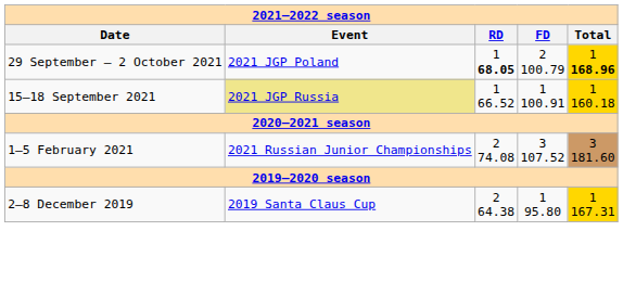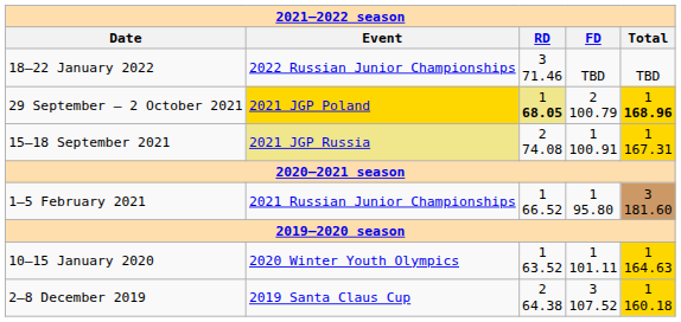 <table class="wikitable">
 <tr>
 <td colspan="5" style="background-color: #ffdead; " align="center"><a href='#'><strong>2021–2022 season</strong></a></td>
 </tr>
 <tr>
 <th>Date</th>
 <th>Event</th>
 <th><a href='#'>RD</a></th>
 <th><a href='#'>FD</a></th>
 <th>Total</th>
 </tr>
 <tr>
+<td>18–22 January 2022</td>
+<td><a href='#'>2022 Russian Junior Championships</a></td>
+<td align=center>3 <br> 71.46</td>
+<td align=center><br> TBD</td>
+<td align=center><br> TBD</td>
+</tr>
+<tr>
 <td>29 September – 2 October 2021</td>
-<td><a href='#'>2021 JGP Poland</a></td>
-<td align=center>1 <br> <strong>68.05</strong></td>
+<td style="background: gold;"><a href='#'>2021 JGP Poland</a></td>
+<td align=center style="background: khaki;">1 <br> <strong>68.05</strong></td>
 <td align=center>2 <br> 100.79</td>
 <td align=center bgcolor=gold>1 <br> <strong>168.96</strong></td>
 </tr>
 <tr>
 <td>15–18 September 2021</td>
 <td style="background: khaki;"><a href='#'>2021 JGP Russia</a></td>
-<td align=center>1 <br> 66.52</td>
+<td align=center>2 <br> 74.08</td>
 <td align=center>1 <br> 100.91</td>
-<td align=center bgcolor=gold>1 <br> 160.18</td>
+<td align=center bgcolor=gold>1 <br> 167.31</td>
 </tr>
 <tr>
 <td colspan="5" style="background-color: #ffdead; " align="center"><a href='#'><strong>2020–2021 season</strong></a></td>
 </tr>
 <tr>
 <td>1–5 February 2021</td>
 <td><a href='#'>2021 Russian Junior Championships</a></td>
-<td align=center>2 <br> 74.08</td>
-<td align=center>3 <br> 107.52</td>
+<td align=center>1 <br> 66.52</td>
+<td align=center>1 <br> 95.80</td>
 <td align=center bgcolor=cc9966>3 <br> 181.60</td>
 </tr>
 <tr>
 <td colspan="5" style="background-color: #ffdead; " align="center"><a href='#'><strong>2019–2020 season</strong></a></td>
 </tr>
 <tr>
+<td>10–15 January 2020</td>
+<td><a href='#'>2020 Winter Youth Olympics</a></td>
+<td align=center>1 <br> 63.52</td>
+<td align=center>1 <br> 101.11</td>
+<td align=center bgcolor=gold>1 <br> 164.63</td>
+</tr>
+<tr>
 <td>2–8 December 2019</td>
 <td><a href='#'>2019 Santa Claus Cup</a></td>
 <td align=center>2 <br> 64.38</td>
-<td align=center>1 <br> 95.80</td>
-<td align=center bgcolor=gold>1 <br> 167.31</td>
+<td align=center>3 <br> 107.52</td>
+<td align=center bgcolor=gold>1 <br> 160.18</td>
 </tr>
 </table>
